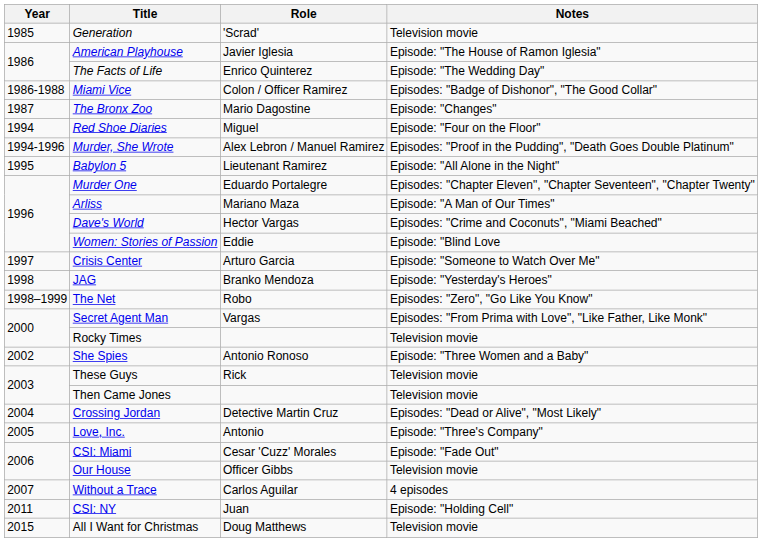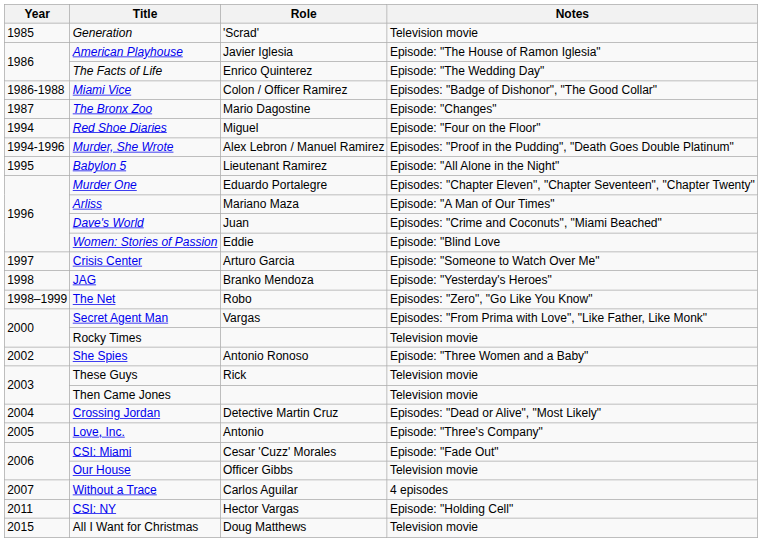 <table class="wikitable sortable">
 <tr>
 <th>Year</th>
 <th>Title</th>
 <th>Role</th>
 <th class="unsortable">Notes</th>
 </tr>
 <tr>
 <td>1985</td>
 <td><em>Generation</em></td>
 <td>'Scrad'</td>
 <td>Television movie</td>
 </tr>
 <tr>
 <td rowspan="2">1986</td>
 <td><em><a href='#'>American Playhouse</a></em></td>
 <td>Javier Iglesia</td>
 <td>Episode: "The House of Ramon Iglesia"</td>
 </tr>
 <tr>
 <td><em>The Facts of Life</em></td>
 <td>Enrico Quinterez</td>
 <td>Episode: "The Wedding Day"</td>
 </tr>
 <tr>
 <td>1986-1988</td>
 <td><em><a href='#'>Miami Vice</a></em></td>
 <td>Colon / Officer Ramirez</td>
 <td>Episodes: "Badge of Dishonor", "The Good Collar"</td>
 </tr>
 <tr>
 <td>1987</td>
 <td><em><a href='#'>The Bronx Zoo</a></em></td>
 <td>Mario Dagostine</td>
 <td>Episode: "Changes"</td>
 </tr>
 <tr>
 <td>1994</td>
 <td><em><a href='#'>Red Shoe Diaries</a></em></td>
 <td>Miguel</td>
 <td>Episode: "Four on the Floor"</td>
 </tr>
 <tr>
 <td>1994-1996</td>
 <td><em><a href='#'>Murder, She Wrote</a></em></td>
 <td>Alex Lebron / Manuel Ramirez</td>
 <td>Episodes: "Proof in the Pudding", "Death Goes Double Platinum"</td>
 </tr>
 <tr>
 <td>1995</td>
 <td><em><a href='#'>Babylon 5</a></em></td>
 <td>Lieutenant Ramirez</td>
 <td>Episode: "All Alone in the Night"</td>
 </tr>
 <tr>
 <td rowspan="4">1996</td>
 <td><em><a href='#'>Murder One</a></em></td>
 <td>Eduardo Portalegre</td>
 <td>Episodes: "Chapter Eleven", "Chapter Seventeen", "Chapter Twenty"</td>
 </tr>
 <tr>
 <td><em><a href='#'>Arliss</a></em></td>
 <td>Mariano Maza</td>
 <td>Episode: "A Man of Our Times"</td>
 </tr>
 <tr>
 <td><em><a href='#'>Dave's World</a></em></td>
-<td>Hector Vargas</td>
+<td>Juan</td>
 <td>Episodes: "Crime and Coconuts", "Miami Beached"</td>
 </tr>
 <tr>
 <td><em><a href='#'>Women: Stories of Passion</a></em></td>
 <td>Eddie</td>
 <td>Episode: "Blind Love<em></td>
 </tr>
 <tr>
 <td>1997</td>
 <td></em><a href='#'>Crisis Center</a><em></td>
 <td>Arturo Garcia</td>
 <td>Episode: "Someone to Watch Over Me"</td>
 </tr>
 <tr>
 <td>1998</td>
 <td></em><a href='#'>JAG</a><em></td>
 <td>Branko Mendoza</td>
 <td>Episode: "Yesterday's Heroes"</td>
 </tr>
 <tr>
 <td>1998–1999</td>
 <td></em><a href='#'>The Net</a><em></td>
 <td>Robo</td>
 <td>Episodes: "Zero", "Go Like You Know"</td>
 </tr>
 <tr>
 <td rowspan="2">2000</td>
 <td></em><a href='#'>Secret Agent Man</a><em></td>
 <td>Vargas</td>
 <td>Episodes: "From Prima with Love", "Like Father, Like Monk"</td>
 </tr>
 <tr>
 <td></em>Rocky Times<em></td>
 <td></td>
 <td>Television movie</td>
 </tr>
 <tr>
 <td>2002</td>
 <td></em><a href='#'>She Spies</a><em></td>
 <td>Antonio Ronoso</td>
 <td>Episode: "Three Women and a Baby"</td>
 </tr>
 <tr>
 <td rowspan="2">2003</td>
 <td></em>These Guys<em></td>
 <td>Rick</td>
 <td>Television movie</td>
 </tr>
 <tr>
 <td></em>Then Came Jones<em></td>
 <td></td>
 <td>Television movie</td>
 </tr>
 <tr>
 <td>2004</td>
 <td></em><a href='#'>Crossing Jordan</a><em></td>
 <td>Detective Martin Cruz</td>
 <td>Episodes: "Dead or Alive", "Most Likely"</td>
 </tr>
 <tr>
 <td>2005</td>
 <td></em><a href='#'>Love, Inc.</a><em></td>
 <td>Antonio</td>
 <td>Episode: "Three's Company"</td>
 </tr>
 <tr>
 <td rowspan="2">2006</td>
 <td></em><a href='#'>CSI: Miami</a><em></td>
 <td>Cesar 'Cuzz' Morales</td>
 <td>Episode: "Fade Out"</td>
 </tr>
 <tr>
 <td></em><a href='#'>Our House</a><em></td>
 <td>Officer Gibbs</td>
 <td>Television movie</td>
 </tr>
 <tr>
 <td>2007</td>
 <td></em><a href='#'>Without a Trace</a><em></td>
 <td>Carlos Aguilar</td>
 <td>4 episodes</td>
 </tr>
 <tr>
 <td>2011</td>
 <td></em><a href='#'>CSI: NY</a><em></td>
-<td>Juan</td>
+<td>Hector Vargas</td>
 <td>Episode: "Holding Cell"</td>
 </tr>
 <tr>
 <td>2015</td>
 <td></em>All I Want for Christmas<em></td>
 <td>Doug Matthews</td>
 <td>Television movie</td>
 </tr>
 </table>
